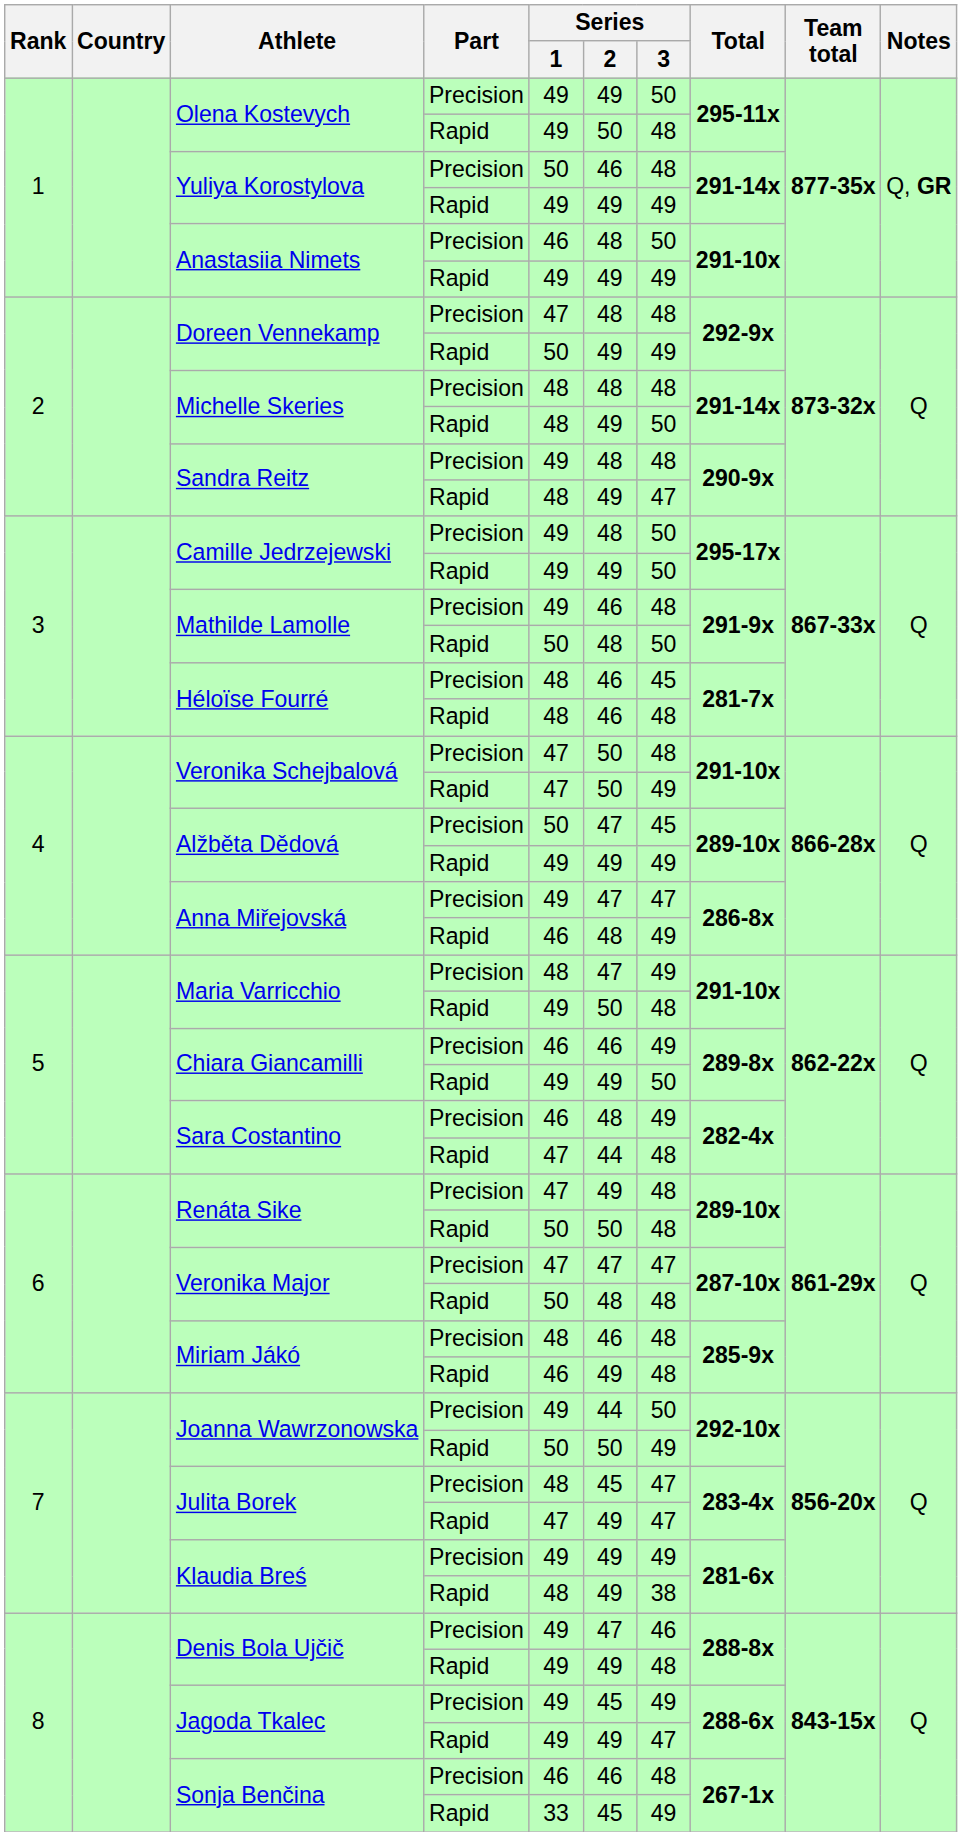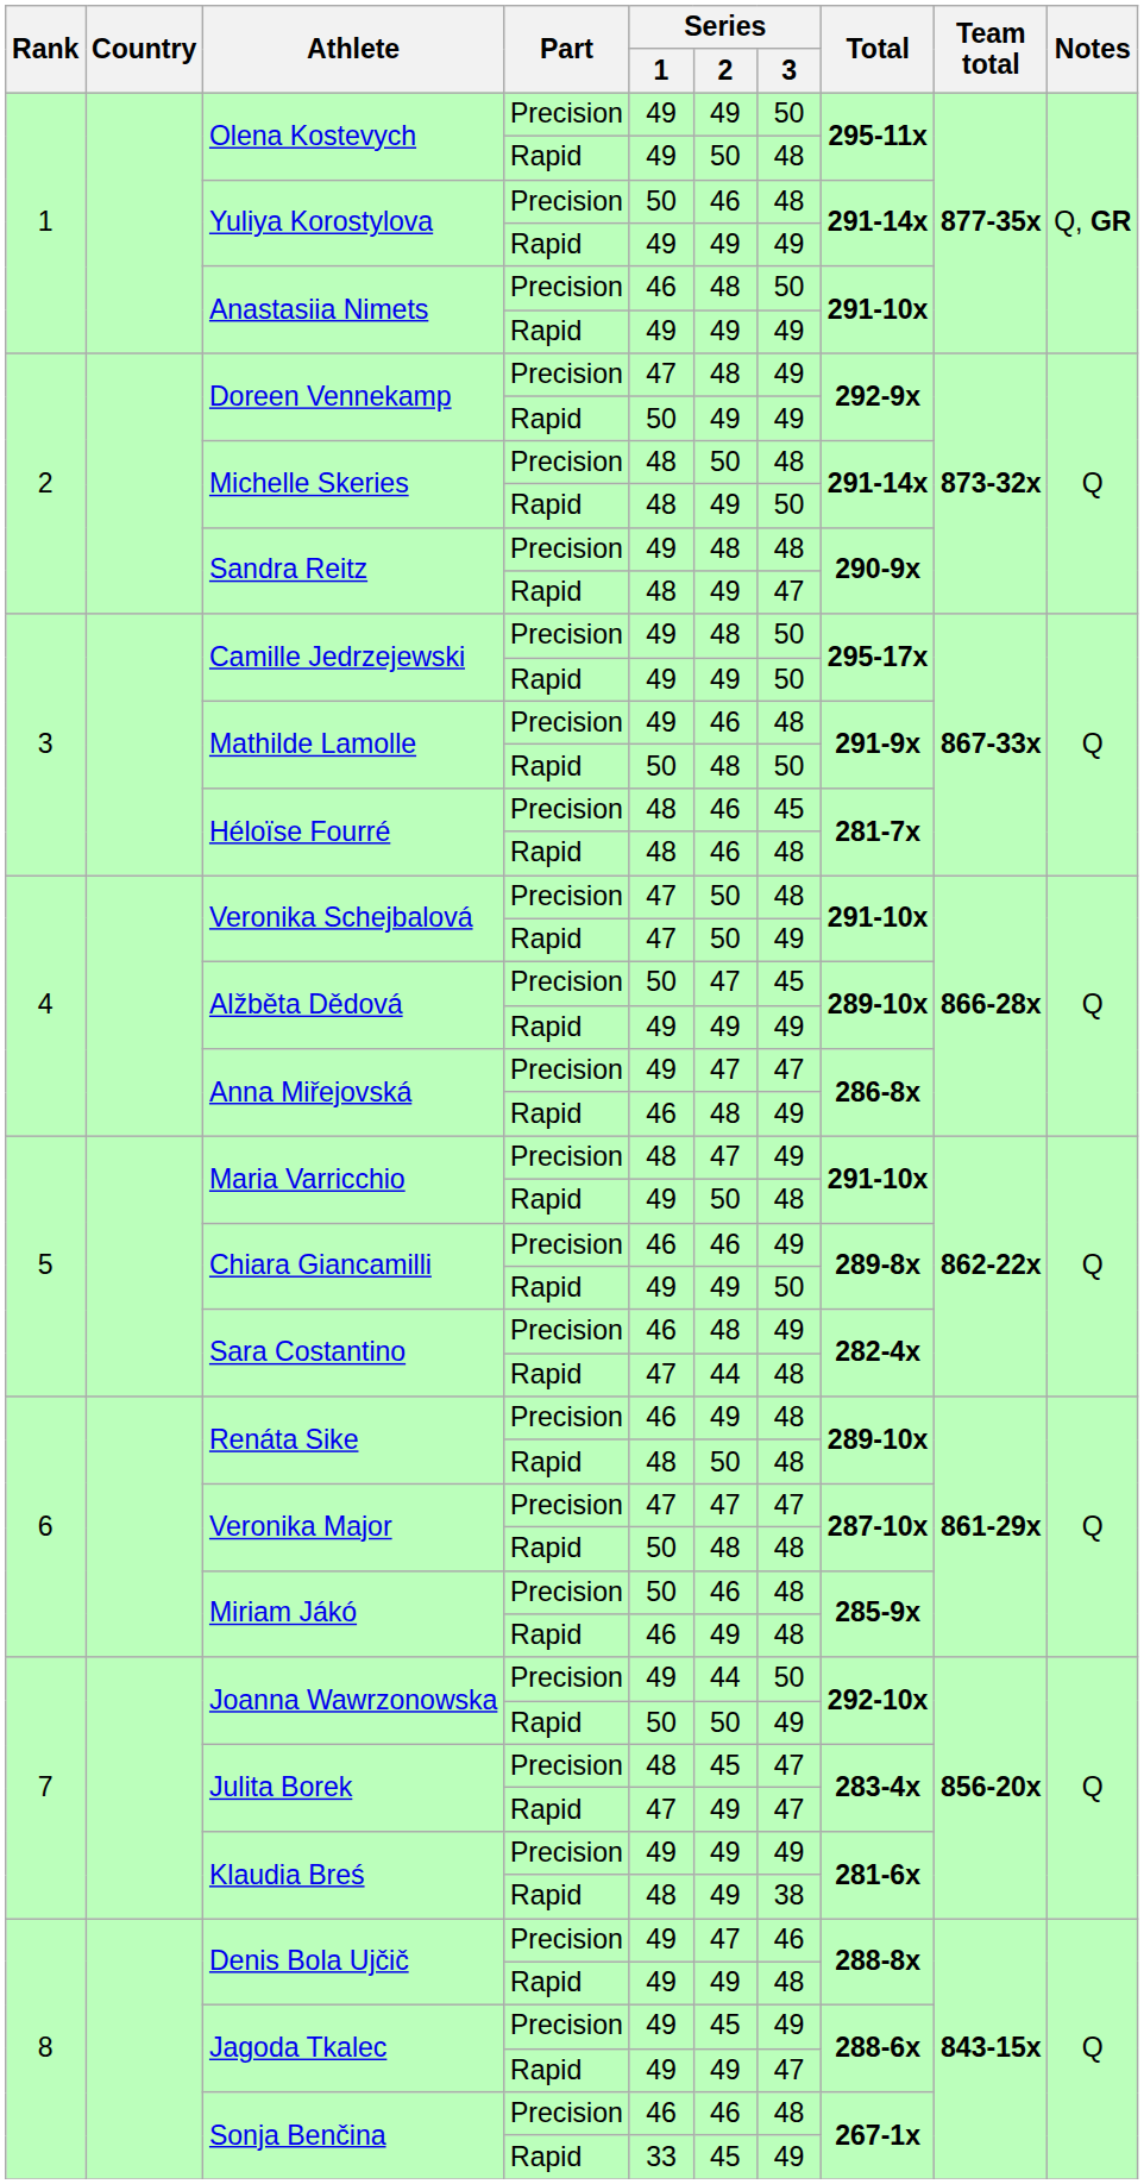 <table class="wikitable sortable" style="text-align:center">
 <tr>
 <th rowspan=2>Rank</th>
 <th rowspan=2>Country</th>
 <th rowspan=2>Athlete</th>
 <th rowspan=2>Part</th>
 <th colspan=3>Series</th>
 <th rowspan=2>Total</th>
 <th rowspan=2>Team<br>total</th>
 <th rowspan=2 class=unsortable>Notes</th>
 </tr>
 <tr>
 <th width="30px">1</th>
 <th width="30px">2</th>
 <th width="30px">3</th>
 </tr>
 <tr bgcolor=bbffbb>
 <td rowspan=6>1</td>
 <td rowspan=6 align=left></td>
 <td rowspan=2 align=left><a href='#'>Olena Kostevych</a></td>
 <td align=left>Precision</td>
 <td>49</td>
 <td>49</td>
 <td>50</td>
 <td rowspan=2><strong>295-11x</strong></td>
 <td rowspan=6><strong>877-35x</strong></td>
 <td rowspan=6>Q, <strong>GR</strong></td>
 </tr>
 <tr bgcolor=bbffbb>
 <td align=left>Rapid</td>
 <td>49</td>
 <td>50</td>
 <td>48</td>
 </tr>
 <tr bgcolor=bbffbb>
 <td rowspan=2 align=left><a href='#'>Yuliya Korostylova</a></td>
 <td>Precision</td>
 <td>50</td>
 <td>46</td>
 <td>48</td>
 <td rowspan=2><strong>291-14x</strong></td>
 </tr>
 <tr bgcolor=bbffbb>
 <td align=left>Rapid</td>
 <td>49</td>
 <td>49</td>
 <td>49</td>
 </tr>
 <tr bgcolor=bbffbb>
 <td rowspan=2 align=left><a href='#'>Anastasiia Nimets</a></td>
 <td>Precision</td>
 <td>46</td>
 <td>48</td>
 <td>50</td>
 <td rowspan=2><strong>291-10x</strong></td>
 </tr>
 <tr bgcolor=bbffbb>
 <td align=left>Rapid</td>
 <td>49</td>
 <td>49</td>
 <td>49</td>
 </tr>
 <tr bgcolor=bbffbb>
 <td rowspan=6>2</td>
 <td rowspan=6 align=left></td>
 <td rowspan=2 align=left><a href='#'>Doreen Vennekamp</a></td>
 <td align=left>Precision</td>
 <td>47</td>
 <td>48</td>
-<td>48</td>
+<td>49</td>
 <td rowspan=2><strong>292-9x</strong></td>
 <td rowspan=6><strong>873-32x</strong></td>
 <td rowspan=6>Q</td>
 </tr>
 <tr bgcolor=bbffbb>
 <td align=left>Rapid</td>
 <td>50</td>
 <td>49</td>
 <td>49</td>
 </tr>
 <tr bgcolor=bbffbb>
 <td rowspan=2 align=left><a href='#'>Michelle Skeries</a></td>
 <td>Precision</td>
 <td>48</td>
-<td>48</td>
+<td>50</td>
 <td>48</td>
 <td rowspan=2><strong>291-14x</strong></td>
 </tr>
 <tr bgcolor=bbffbb>
 <td align=left>Rapid</td>
 <td>48</td>
 <td>49</td>
 <td>50</td>
 </tr>
 <tr bgcolor=bbffbb>
 <td rowspan=2 align=left><a href='#'>Sandra Reitz</a></td>
 <td>Precision</td>
 <td>49</td>
 <td>48</td>
 <td>48</td>
 <td rowspan=2><strong>290-9x</strong></td>
 </tr>
 <tr bgcolor=bbffbb>
 <td align=left>Rapid</td>
 <td>48</td>
 <td>49</td>
 <td>47</td>
 </tr>
 <tr bgcolor=bbffbb>
 <td rowspan=6>3</td>
 <td rowspan=6 align=left></td>
 <td rowspan=2 align=left><a href='#'>Camille Jedrzejewski</a></td>
 <td align=left>Precision</td>
 <td>49</td>
 <td>48</td>
 <td>50</td>
 <td rowspan=2><strong>295-17x</strong></td>
 <td rowspan=6><strong>867-33x</strong></td>
 <td rowspan=6>Q</td>
 </tr>
 <tr bgcolor=bbffbb>
 <td align=left>Rapid</td>
 <td>49</td>
 <td>49</td>
 <td>50</td>
 </tr>
 <tr bgcolor=bbffbb>
 <td rowspan=2 align=left><a href='#'>Mathilde Lamolle</a></td>
 <td>Precision</td>
 <td>49</td>
 <td>46</td>
 <td>48</td>
 <td rowspan=2><strong>291-9x</strong></td>
 </tr>
 <tr bgcolor=bbffbb>
 <td align=left>Rapid</td>
 <td>50</td>
 <td>48</td>
 <td>50</td>
 </tr>
 <tr bgcolor=bbffbb>
 <td rowspan=2 align=left><a href='#'>Héloïse Fourré</a></td>
 <td>Precision</td>
 <td>48</td>
 <td>46</td>
 <td>45</td>
 <td rowspan=2><strong>281-7x</strong></td>
 </tr>
 <tr bgcolor=bbffbb>
 <td align=left>Rapid</td>
 <td>48</td>
 <td>46</td>
 <td>48</td>
 </tr>
 <tr bgcolor=bbffbb>
 <td rowspan=6>4</td>
 <td rowspan=6 align=left></td>
 <td rowspan=2 align=left><a href='#'>Veronika Schejbalová</a></td>
 <td align=left>Precision</td>
 <td>47</td>
 <td>50</td>
 <td>48</td>
 <td rowspan=2><strong>291-10x</strong></td>
 <td rowspan=6><strong>866-28x</strong></td>
 <td rowspan=6>Q</td>
 </tr>
 <tr bgcolor=bbffbb>
 <td align=left>Rapid</td>
 <td>47</td>
 <td>50</td>
 <td>49</td>
 </tr>
 <tr bgcolor=bbffbb>
 <td rowspan=2 align=left><a href='#'>Alžběta Dědová</a></td>
 <td>Precision</td>
 <td>50</td>
 <td>47</td>
 <td>45</td>
 <td rowspan=2><strong>289-10x</strong></td>
 </tr>
 <tr bgcolor=bbffbb>
 <td align=left>Rapid</td>
 <td>49</td>
 <td>49</td>
 <td>49</td>
 </tr>
 <tr bgcolor=bbffbb>
 <td rowspan=2 align=left><a href='#'>Anna Miřejovská</a></td>
 <td>Precision</td>
 <td>49</td>
 <td>47</td>
 <td>47</td>
 <td rowspan=2><strong>286-8x</strong></td>
 </tr>
 <tr bgcolor=bbffbb>
 <td align=left>Rapid</td>
 <td>46</td>
 <td>48</td>
 <td>49</td>
 </tr>
 <tr bgcolor=bbffbb>
 <td rowspan=6>5</td>
 <td rowspan=6 align=left></td>
 <td rowspan=2 align=left><a href='#'>Maria Varricchio</a></td>
 <td align=left>Precision</td>
 <td>48</td>
 <td>47</td>
 <td>49</td>
 <td rowspan=2><strong>291-10x</strong></td>
 <td rowspan=6><strong>862-22x</strong></td>
 <td rowspan=6>Q</td>
 </tr>
 <tr bgcolor=bbffbb>
 <td align=left>Rapid</td>
 <td>49</td>
 <td>50</td>
 <td>48</td>
 </tr>
 <tr bgcolor=bbffbb>
 <td rowspan=2 align=left><a href='#'>Chiara Giancamilli</a></td>
 <td>Precision</td>
 <td>46</td>
 <td>46</td>
 <td>49</td>
 <td rowspan=2><strong>289-8x</strong></td>
 </tr>
 <tr bgcolor=bbffbb>
 <td align=left>Rapid</td>
 <td>49</td>
 <td>49</td>
 <td>50</td>
 </tr>
 <tr bgcolor=bbffbb>
 <td rowspan=2 align=left><a href='#'>Sara Costantino</a></td>
 <td>Precision</td>
 <td>46</td>
 <td>48</td>
 <td>49</td>
 <td rowspan=2><strong>282-4x</strong></td>
 </tr>
 <tr bgcolor=bbffbb>
 <td align=left>Rapid</td>
 <td>47</td>
 <td>44</td>
 <td>48</td>
 </tr>
 <tr bgcolor=bbffbb>
 <td rowspan=6>6</td>
 <td rowspan=6 align=left></td>
 <td rowspan=2 align=left><a href='#'>Renáta Sike</a></td>
 <td align=left>Precision</td>
-<td>47</td>
+<td>46</td>
 <td>49</td>
 <td>48</td>
 <td rowspan=2><strong>289-10x</strong></td>
 <td rowspan=6><strong>861-29x</strong></td>
 <td rowspan=6>Q</td>
 </tr>
 <tr bgcolor=bbffbb>
 <td align=left>Rapid</td>
-<td>50</td>
+<td>48</td>
 <td>50</td>
 <td>48</td>
 </tr>
 <tr bgcolor=bbffbb>
 <td rowspan=2 align=left><a href='#'>Veronika Major</a></td>
 <td>Precision</td>
 <td>47</td>
 <td>47</td>
 <td>47</td>
 <td rowspan=2><strong>287-10x</strong></td>
 </tr>
 <tr bgcolor=bbffbb>
 <td align=left>Rapid</td>
 <td>50</td>
 <td>48</td>
 <td>48</td>
 </tr>
 <tr bgcolor=bbffbb>
 <td rowspan=2 align=left><a href='#'>Miriam Jákó</a></td>
 <td>Precision</td>
-<td>48</td>
+<td>50</td>
 <td>46</td>
 <td>48</td>
 <td rowspan=2><strong>285-9x</strong></td>
 </tr>
 <tr bgcolor=bbffbb>
 <td align=left>Rapid</td>
 <td>46</td>
 <td>49</td>
 <td>48</td>
 </tr>
 <tr bgcolor=bbffbb>
 <td rowspan=6>7</td>
 <td rowspan=6 align=left></td>
 <td rowspan=2 align=left><a href='#'>Joanna Wawrzonowska</a></td>
 <td align=left>Precision</td>
 <td>49</td>
 <td>44</td>
 <td>50</td>
 <td rowspan=2><strong>292-10x</strong></td>
 <td rowspan=6><strong>856-20x</strong></td>
 <td rowspan=6>Q</td>
 </tr>
 <tr bgcolor=bbffbb>
 <td align=left>Rapid</td>
 <td>50</td>
 <td>50</td>
 <td>49</td>
 </tr>
 <tr bgcolor=bbffbb>
 <td rowspan=2 align=left><a href='#'>Julita Borek</a></td>
 <td>Precision</td>
 <td>48</td>
 <td>45</td>
 <td>47</td>
 <td rowspan=2><strong>283-4x</strong></td>
 </tr>
 <tr bgcolor=bbffbb>
 <td align=left>Rapid</td>
 <td>47</td>
 <td>49</td>
 <td>47</td>
 </tr>
 <tr bgcolor=bbffbb>
 <td rowspan=2 align=left><a href='#'>Klaudia Breś</a></td>
 <td>Precision</td>
 <td>49</td>
 <td>49</td>
 <td>49</td>
 <td rowspan=2><strong>281-6x</strong></td>
 </tr>
 <tr bgcolor=bbffbb>
 <td align=left>Rapid</td>
 <td>48</td>
 <td>49</td>
 <td>38</td>
 </tr>
 <tr bgcolor=bbffbb>
 <td rowspan=6>8</td>
 <td rowspan=6 align=left></td>
 <td rowspan=2 align=left><a href='#'>Denis Bola Ujčič</a></td>
 <td align=left>Precision</td>
 <td>49</td>
 <td>47</td>
 <td>46</td>
 <td rowspan=2><strong>288-8x</strong></td>
 <td rowspan=6><strong>843-15x</strong></td>
 <td rowspan=6>Q</td>
 </tr>
 <tr bgcolor=bbffbb>
 <td align=left>Rapid</td>
 <td>49</td>
 <td>49</td>
 <td>48</td>
 </tr>
 <tr bgcolor=bbffbb>
 <td rowspan=2 align=left><a href='#'>Jagoda Tkalec</a></td>
 <td>Precision</td>
 <td>49</td>
 <td>45</td>
 <td>49</td>
 <td rowspan=2><strong>288-6x</strong></td>
 </tr>
 <tr bgcolor=bbffbb>
 <td align=left>Rapid</td>
 <td>49</td>
 <td>49</td>
 <td>47</td>
 </tr>
 <tr bgcolor=bbffbb>
 <td rowspan=2 align=left><a href='#'>Sonja Benčina</a></td>
 <td>Precision</td>
 <td>46</td>
 <td>46</td>
 <td>48</td>
 <td rowspan=2><strong>267-1x</strong></td>
 </tr>
 <tr bgcolor=bbffbb>
 <td align=left>Rapid</td>
 <td>33</td>
 <td>45</td>
 <td>49</td>
 </tr>
 </table>
